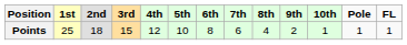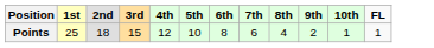 <table class="wikitable" style="font-size:85%; text-align:center">
 <tr>
 <th>Position</th>
 <td style="background:#ffffbf"> <strong>1st</strong> </td>
 <td style="background:#dfdfdf"> <strong>2nd</strong> </td>
 <td style="background:#ffdf9f"> <strong>3rd</strong> </td>
 <td style="background:#dfffdf"> <strong>4th</strong> </td>
 <td style="background:#dfffdf"> <strong>5th</strong> </td>
 <td style="background:#dfffdf"> <strong>6th</strong> </td>
 <td style="background:#dfffdf"> <strong>7th</strong> </td>
 <td style="background:#dfffdf"> <strong>8th</strong> </td>
 <td style="background:#dfffdf"> <strong>9th</strong> </td>
 <td style="background:#dfffdf"> <strong>10th</strong> </td>
-<td> <strong>Pole</strong> </td>
 <td> <strong>FL</strong> </td>
 </tr>
 <tr>
 <th>Points</th>
 <td style="background:#ffffbf">25</td>
 <td style="background:#dfdfdf">18</td>
 <td style="background:#ffdf9f">15</td>
 <td style="background:#dfffdf">12</td>
 <td style="background:#dfffdf">10</td>
 <td style="background:#dfffdf">8</td>
 <td style="background:#dfffdf">6</td>
 <td style="background:#dfffdf">4</td>
 <td style="background:#dfffdf">2</td>
 <td style="background:#dfffdf">1</td>
 <td>1</td>
-<td>1</td>
 </tr>
 </table>
